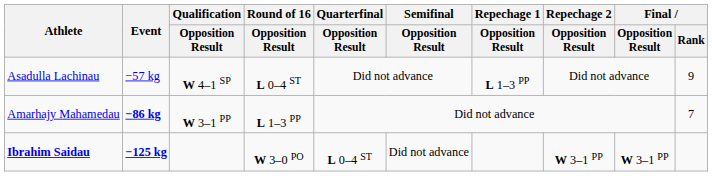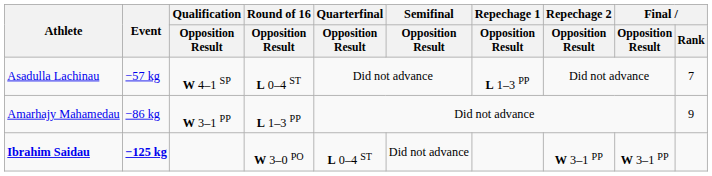 <table class="wikitable" style="font-size:90%">
 <tr>
 <th rowspan=2>Athlete</th>
 <th rowspan=2>Event</th>
 <th>Qualification</th>
 <th>Round of 16</th>
 <th>Quarterfinal</th>
 <th>Semifinal</th>
 <th>Repechage 1</th>
 <th>Repechage 2</th>
 <th colspan=2>Final / </th>
 </tr>
 <tr style="font-size: 95%">
 <th>Opposition<br>Result</th>
 <th>Opposition<br>Result</th>
 <th>Opposition<br>Result</th>
 <th>Opposition<br>Result</th>
 <th>Opposition<br>Result</th>
 <th>Opposition<br>Result</th>
 <th>Opposition<br>Result</th>
 <th>Rank</th>
 </tr>
 <tr align=center>
 <td align=left><a href='#'>Asadulla Lachinau</a></td>
 <td align=left><a href='#'>−57 kg</a></td>
 <td><br><strong>W</strong> 4–1 <sup>SP</sup></td>
 <td><br><strong>L</strong> 0–4 <sup>ST</sup></td>
 <td colspan=2>Did not advance</td>
 <td><br><strong>L</strong> 1–3 <sup>PP</sup></td>
 <td colspan=2>Did not advance</td>
-<td>9</td>
+<td>7</td>
 </tr>
 <tr align=center>
 <td align=left><a href='#'>Amarhajy Mahamedau</a></td>
-<td align=left><strong><a href='#'>−86 kg</a></strong></td>
+<td align=left><a href='#'>−86 kg</a></td>
 <td><br><strong>W</strong> 3–1 <sup>PP</sup></td>
 <td><br><strong>L</strong> 1–3 <sup>PP</sup></td>
 <td colspan=5>Did not advance</td>
-<td>7</td>
+<td>9</td>
 </tr>
 <tr align=center>
 <td align=left><strong><a href='#'>Ibrahim Saidau</a></strong></td>
 <td align=left><strong><a href='#'>−125 kg</a></strong></td>
 <td></td>
 <td><br><strong>W</strong> 3–0 <sup>PO</sup></td>
 <td><br><strong>L</strong> 0–4 <sup>ST</sup></td>
 <td>Did not advance</td>
 <td></td>
 <td><br><strong>W</strong> 3–1 <sup>PP</sup></td>
 <td><br><strong>W</strong> 3–1 <sup>PP</sup></td>
 <td></td>
 </tr>
 </table>
